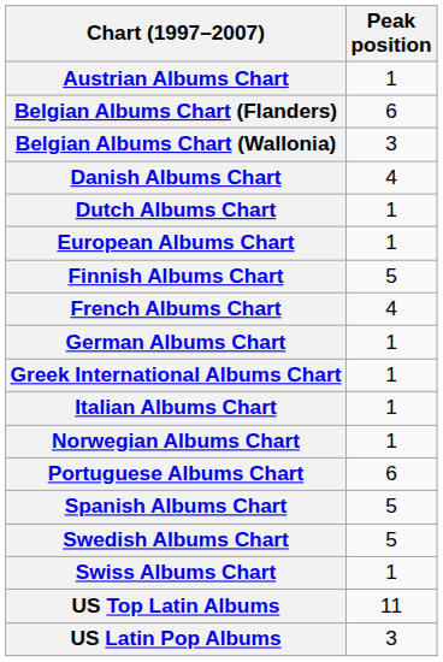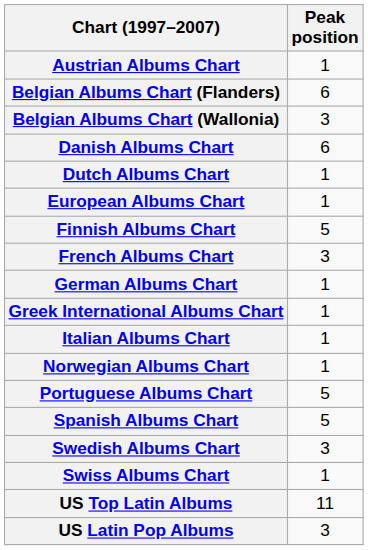 <table class="wikitable sortable plainrowheaders">
 <tr>
 <th>Chart (1997–2007)</th>
 <th>Peak<br>position</th>
 </tr>
 <tr>
 <th scope="row"><a href='#'>Austrian Albums Chart</a></th>
 <td style="text-align:center;">1</td>
 </tr>
 <tr>
 <th scope="row"><a href='#'>Belgian Albums Chart</a> (Flanders)</th>
 <td style="text-align:center;">6</td>
 </tr>
 <tr>
 <th scope="row"><a href='#'>Belgian Albums Chart</a> (Wallonia)</th>
 <td style="text-align:center;">3</td>
 </tr>
 <tr>
 <th scope="row"><a href='#'>Danish Albums Chart</a></th>
-<td style="text-align:center;">4</td>
+<td style="text-align:center;">6</td>
 </tr>
 <tr>
 <th scope="row"><a href='#'>Dutch Albums Chart</a></th>
 <td style="text-align:center;">1</td>
 </tr>
 <tr>
 <th scope="row"><a href='#'>European Albums Chart</a></th>
 <td style="text-align:center;">1</td>
 </tr>
 <tr>
 <th scope="row"><a href='#'>Finnish Albums Chart</a></th>
 <td style="text-align:center;">5</td>
 </tr>
 <tr>
 <th scope="row"><a href='#'>French Albums Chart</a></th>
-<td style="text-align:center;">4</td>
+<td style="text-align:center;">3</td>
 </tr>
 <tr>
 <th scope="row"><a href='#'>German Albums Chart</a></th>
 <td style="text-align:center;">1</td>
 </tr>
 <tr>
 <th scope="row"><a href='#'>Greek International Albums Chart</a></th>
 <td style="text-align:center;">1</td>
 </tr>
 <tr>
 <th scope="row"><a href='#'>Italian Albums Chart</a></th>
 <td style="text-align:center;">1</td>
 </tr>
 <tr>
 <th scope="row"><a href='#'>Norwegian Albums Chart</a></th>
 <td style="text-align:center;">1</td>
 </tr>
 <tr>
 <th scope="row"><a href='#'>Portuguese Albums Chart</a></th>
-<td style="text-align:center;">6</td>
+<td style="text-align:center;">5</td>
 </tr>
 <tr>
 <th scope="row"><a href='#'>Spanish Albums Chart</a></th>
 <td style="text-align:center;">5</td>
 </tr>
 <tr>
 <th scope="row"><a href='#'>Swedish Albums Chart</a></th>
-<td style="text-align:center;">5</td>
+<td style="text-align:center;">3</td>
 </tr>
 <tr>
 <th scope="row"><a href='#'>Swiss Albums Chart</a></th>
 <td style="text-align:center;">1</td>
 </tr>
 <tr>
 <th scope="row">US <a href='#'>Top Latin Albums</a></th>
 <td style="text-align:center;">11</td>
 </tr>
 <tr>
 <th scope="row">US <a href='#'>Latin Pop Albums</a></th>
 <td style="text-align:center;">3</td>
 </tr>
 <tr>
 </tr>
 </table>
